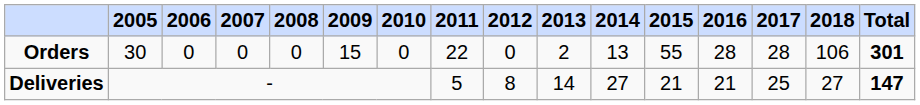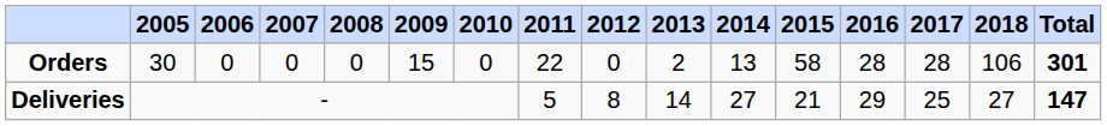 <table Class="wikitable" style="text-align:center;">
 <tr Style="color:black; font-weight:bold; background:#cdf;">
 <td></td>
 <td>2005</td>
 <td>2006</td>
 <td>2007</td>
 <td>2008</td>
 <td>2009</td>
 <td>2010</td>
 <td>2011</td>
 <td>2012</td>
 <td>2013</td>
 <td>2014</td>
 <td>2015</td>
 <td>2016</td>
 <td>2017</td>
 <td>2018</td>
 <td>Total</td>
 </tr>
 <tr>
 <td><strong>Orders</strong></td>
 <td>30</td>
 <td>0</td>
 <td>0</td>
 <td>0</td>
 <td>15</td>
 <td>0</td>
 <td>22</td>
 <td>0</td>
 <td>2</td>
 <td>13</td>
-<td>55</td>
+<td>58</td>
 <td>28</td>
 <td>28</td>
 <td>106</td>
 <td><strong>301</strong></td>
 </tr>
 <tr>
 <td><strong>Deliveries</strong></td>
 <td colspan="6">-</td>
 <td>5</td>
 <td>8</td>
 <td>14</td>
 <td>27</td>
 <td>21</td>
-<td>21</td>
+<td>29</td>
 <td>25</td>
 <td>27</td>
 <td><strong>147</strong></td>
 </tr>
 </table>
